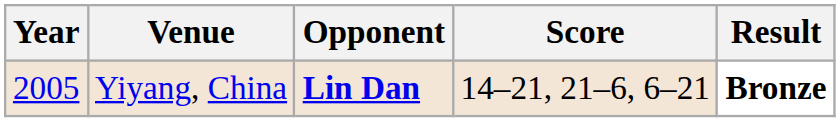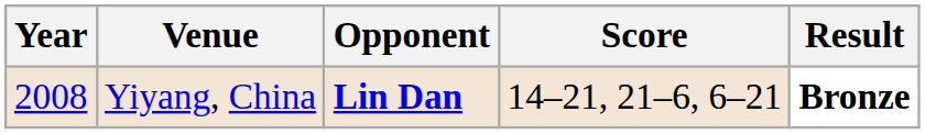 <table class="sortable wikitable" style="font-size: 90%;">
 <tr>
 <th>Year</th>
 <th>Venue</th>
 <th>Opponent</th>
 <th>Score</th>
 <th>Result</th>
 </tr>
 <tr style="background:#F3E6D7">
-<td align="center"><a href='#'>2005</a></td>
+<td align="center"><a href='#'>2008</a></td>
 <td align="left"><a href='#'>Yiyang</a>, <a href='#'>China</a></td>
 <td align="left"><strong> <a href='#'>Lin Dan</a></strong></td>
 <td align="left">14–21, 21–6, 6–21</td>
 <td style="text-align:left; background:white"> <strong>Bronze</strong></td>
 </tr>
 </table>
